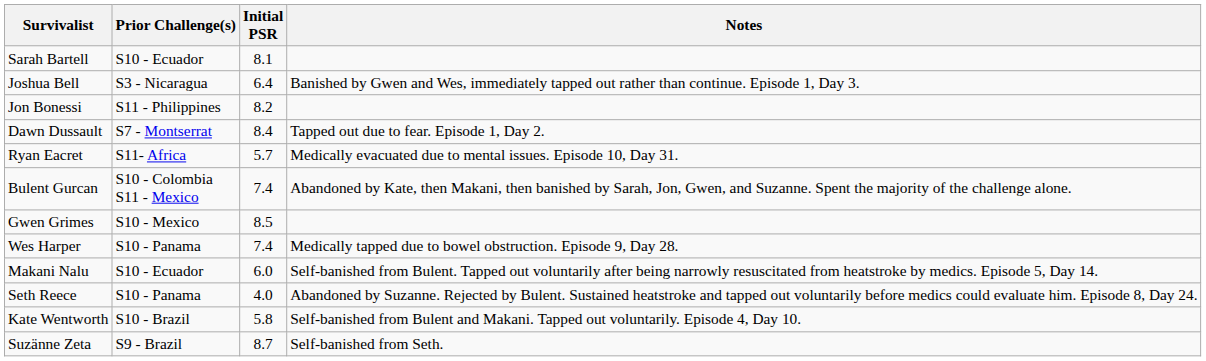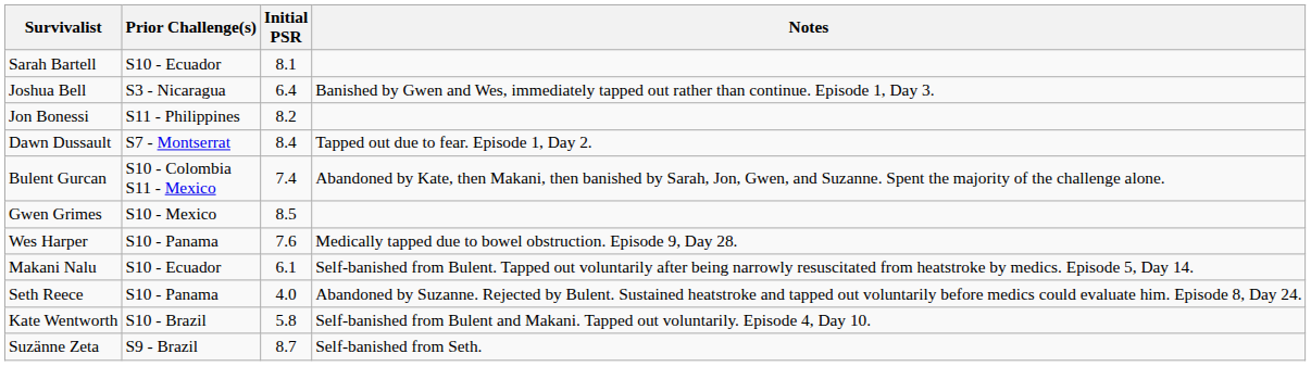 <table class="wikitable">
 <tr>
 <th>Survivalist</th>
 <th>Prior Challenge(s)</th>
 <th>Initial<br>PSR </th>
 <th>Notes</th>
 </tr>
 <tr>
 <td>Sarah Bartell</td>
 <td>S10 - Ecuador</td>
 <td align="center">8.1</td>
 <td></td>
 </tr>
 <tr>
 <td>Joshua Bell</td>
 <td>S3 - Nicaragua</td>
 <td align="center">6.4</td>
 <td>Banished by Gwen and Wes, immediately tapped out rather than continue. Episode 1, Day 3.</td>
 </tr>
 <tr>
 <td>Jon Bonessi</td>
 <td>S11 - Philippines</td>
 <td align="center">8.2</td>
 <td></td>
 </tr>
 <tr>
 <td>Dawn Dussault</td>
 <td>S7 - <a href='#'>Montserrat</a></td>
 <td align="center">8.4</td>
 <td>Tapped out due to fear. Episode 1, Day 2.</td>
 </tr>
 <tr>
-<td>Ryan Eacret</td>
-<td>S11- <a href='#'>Africa</a></td>
-<td align="center">5.7</td>
-<td>Medically evacuated due to mental issues. Episode 10, Day 31.</td>
-</tr>
-<tr>
 <td>Bulent Gurcan</td>
 <td>S10 - Colombia<br>S11 - <a href='#'>Mexico</a></td>
 <td align="center">7.4</td>
 <td>Abandoned by Kate, then Makani, then banished by Sarah, Jon, Gwen, and Suzanne.  Spent the majority of the challenge alone.</td>
 </tr>
 <tr>
 <td>Gwen Grimes</td>
 <td>S10 - Mexico</td>
 <td align="center">8.5</td>
 <td></td>
 </tr>
 <tr>
 <td>Wes Harper</td>
 <td>S10 - Panama</td>
-<td align="center">7.4</td>
+<td align="center">7.6</td>
 <td>Medically tapped due to bowel obstruction. Episode 9, Day 28.</td>
 </tr>
 <tr>
 <td>Makani Nalu</td>
 <td>S10 - Ecuador</td>
-<td align="center">6.0</td>
+<td align="center">6.1</td>
 <td>Self-banished from Bulent. Tapped out voluntarily after being narrowly resuscitated from heatstroke by medics. Episode 5, Day 14.</td>
 </tr>
 <tr>
 <td>Seth Reece</td>
 <td>S10 - Panama</td>
 <td align="center">4.0</td>
 <td>Abandoned by Suzanne. Rejected by Bulent. Sustained heatstroke and tapped out voluntarily before medics could evaluate him. Episode 8, Day 24.</td>
 </tr>
 <tr>
 <td>Kate Wentworth</td>
 <td>S10 - Brazil</td>
 <td align="center">5.8</td>
 <td>Self-banished from Bulent and Makani. Tapped out voluntarily. Episode 4, Day 10.</td>
 </tr>
 <tr>
 <td>Suzänne Zeta</td>
 <td>S9 - Brazil</td>
 <td align="center">8.7</td>
 <td>Self-banished from Seth.</td>
 </tr>
 </table>
